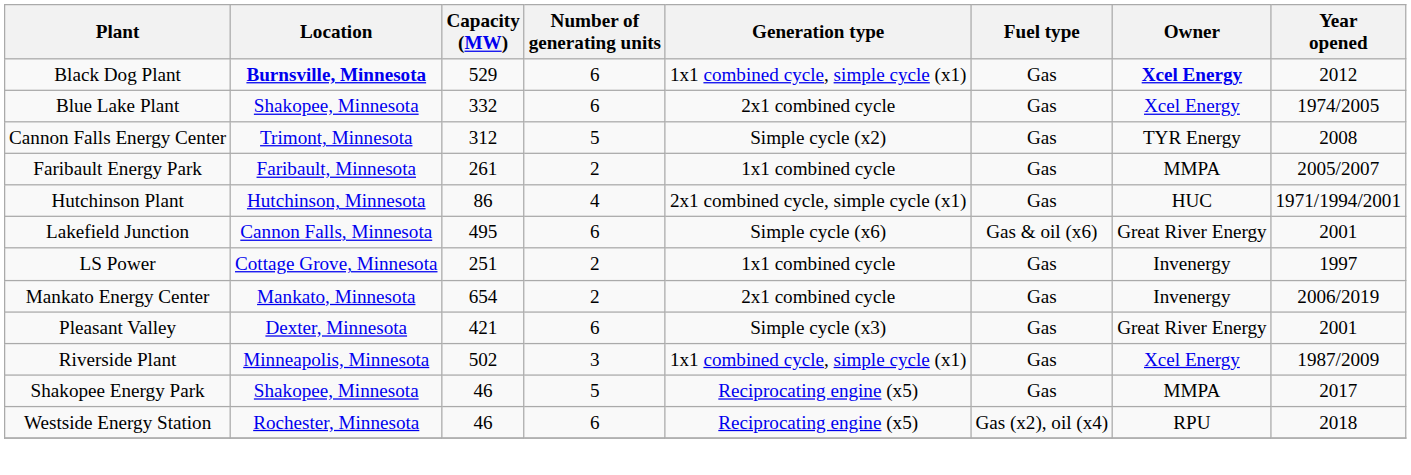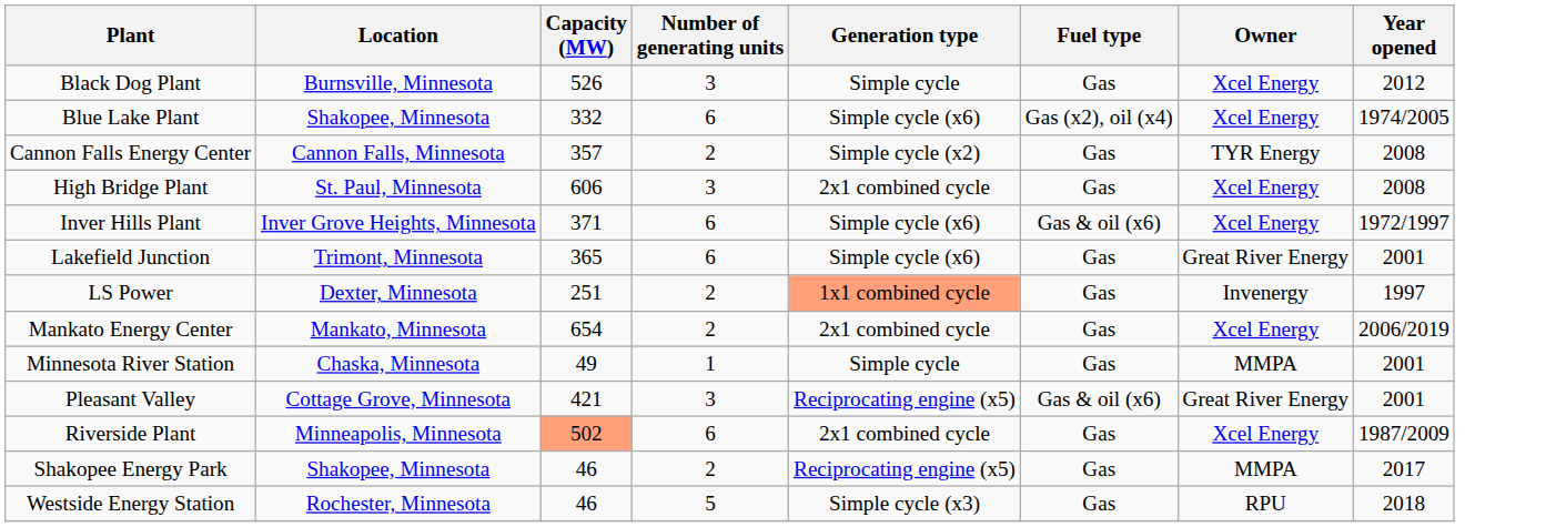 <table class="wikitable sortable" style="font-size:95%; text-align:center;">
 <tr>
 <th>Plant</th>
 <th>Location</th>
 <th>Capacity<br>(<a href='#'>MW</a>)</th>
 <th>Number of <br>generating units</th>
 <th>Generation type</th>
 <th>Fuel type</th>
 <th>Owner</th>
 <th>Year<br>opened</th>
 </tr>
 <tr>
 <td>Black Dog Plant</td>
-<td><strong><a href='#'>Burnsville, Minnesota</a></strong></td>
-<td>529</td>
-<td>6</td>
-<td>1x1 <a href='#'>combined cycle</a>, <a href='#'>simple cycle</a> (x1)</td>
+<td><a href='#'>Burnsville, Minnesota</a></td>
+<td>526</td>
+<td>3</td>
+<td>Simple cycle</td>
 <td>Gas</td>
-<td><strong><a href='#'>Xcel Energy</a></strong></td>
+<td><a href='#'>Xcel Energy</a></td>
 <td>2012</td>
 </tr>
 <tr>
 <td>Blue Lake Plant</td>
 <td><a href='#'>Shakopee, Minnesota</a></td>
 <td>332</td>
 <td>6</td>
-<td>2x1 combined cycle</td>
-<td>Gas</td>
+<td>Simple cycle (x6)</td>
+<td>Gas (x2), oil (x4)</td>
 <td><a href='#'>Xcel Energy</a></td>
 <td>1974/2005</td>
 </tr>
 <tr>
 <td>Cannon Falls Energy Center</td>
-<td><a href='#'>Trimont, Minnesota</a></td>
-<td>312</td>
-<td>5</td>
+<td><a href='#'>Cannon Falls, Minnesota</a></td>
+<td>357</td>
+<td>2</td>
 <td>Simple cycle (x2)</td>
 <td>Gas</td>
 <td>TYR Energy</td>
 <td>2008</td>
 </tr>
 <tr>
-<td>Faribault Energy Park</td>
-<td><a href='#'>Faribault, Minnesota</a></td>
-<td>261</td>
-<td>2</td>
-<td>1x1 combined cycle</td>
+<td>High Bridge Plant</td>
+<td><a href='#'>St. Paul, Minnesota</a></td>
+<td>606</td>
+<td>3</td>
+<td>2x1 combined cycle</td>
 <td>Gas</td>
-<td>MMPA</td>
-<td>2005/2007</td>
+<td><a href='#'>Xcel Energy</a></td>
+<td>2008</td>
 </tr>
 <tr>
-<td>Hutchinson Plant</td>
-<td><a href='#'>Hutchinson, Minnesota</a></td>
-<td>86</td>
-<td>4</td>
-<td>2x1 combined cycle, simple cycle (x1)</td>
-<td>Gas</td>
-<td>HUC</td>
-<td>1971/1994/2001</td>
+<td>Inver Hills Plant</td>
+<td><a href='#'>Inver Grove Heights, Minnesota</a></td>
+<td>371</td>
+<td>6</td>
+<td>Simple cycle (x6)</td>
+<td>Gas & oil (x6)</td>
+<td><a href='#'>Xcel Energy</a></td>
+<td>1972/1997</td>
 </tr>
 <tr>
 <td>Lakefield Junction</td>
-<td><a href='#'>Cannon Falls, Minnesota</a></td>
-<td>495</td>
+<td><a href='#'>Trimont, Minnesota</a></td>
+<td>365</td>
 <td>6</td>
 <td>Simple cycle (x6)</td>
-<td>Gas & oil (x6)</td>
+<td>Gas</td>
 <td>Great River Energy</td>
 <td>2001</td>
 </tr>
 <tr>
 <td>LS Power</td>
-<td><a href='#'>Cottage Grove, Minnesota</a></td>
+<td><a href='#'>Dexter, Minnesota</a></td>
 <td>251</td>
 <td>2</td>
-<td>1x1 combined cycle</td>
+<td style="background: lightsalmon;">1x1 combined cycle</td>
 <td>Gas</td>
 <td>Invenergy</td>
 <td>1997</td>
 </tr>
 <tr>
 <td>Mankato Energy Center</td>
 <td><a href='#'>Mankato, Minnesota</a></td>
 <td>654</td>
 <td>2</td>
 <td>2x1 combined cycle</td>
 <td>Gas</td>
-<td>Invenergy</td>
+<td><a href='#'>Xcel Energy</a></td>
 <td>2006/2019</td>
 </tr>
 <tr>
+<td>Minnesota River Station</td>
+<td><a href='#'>Chaska, Minnesota</a></td>
+<td>49</td>
+<td>1</td>
+<td>Simple cycle</td>
+<td>Gas</td>
+<td>MMPA</td>
+<td>2001</td>
+</tr>
+<tr>
 <td>Pleasant Valley</td>
-<td><a href='#'>Dexter, Minnesota</a></td>
+<td><a href='#'>Cottage Grove, Minnesota</a></td>
 <td>421</td>
-<td>6</td>
-<td>Simple cycle (x3)</td>
-<td>Gas</td>
+<td>3</td>
+<td><a href='#'>Reciprocating engine</a> (x5)</td>
+<td>Gas & oil (x6)</td>
 <td>Great River Energy</td>
 <td>2001</td>
 </tr>
 <tr>
 <td>Riverside Plant</td>
 <td><a href='#'>Minneapolis, Minnesota</a></td>
-<td>502</td>
-<td>3</td>
-<td>1x1 <a href='#'>combined cycle</a>, <a href='#'>simple cycle</a> (x1)</td>
+<td style="background: lightsalmon;">502</td>
+<td>6</td>
+<td>2x1 combined cycle</td>
 <td>Gas</td>
 <td><a href='#'>Xcel Energy</a></td>
 <td>1987/2009</td>
 </tr>
 <tr>
 <td>Shakopee Energy Park</td>
 <td><a href='#'>Shakopee, Minnesota</a></td>
 <td>46</td>
-<td>5</td>
+<td>2</td>
 <td><a href='#'>Reciprocating engine</a> (x5)</td>
 <td>Gas</td>
 <td>MMPA</td>
 <td>2017</td>
 </tr>
 <tr>
 <td>Westside Energy Station</td>
 <td><a href='#'>Rochester, Minnesota</a></td>
 <td>46</td>
-<td>6</td>
-<td><a href='#'>Reciprocating engine</a> (x5)</td>
-<td>Gas (x2), oil (x4)</td>
+<td>5</td>
+<td>Simple cycle (x3)</td>
+<td>Gas</td>
 <td>RPU</td>
 <td>2018</td>
 </tr>
 <tr>
 </tr>
 </table>
